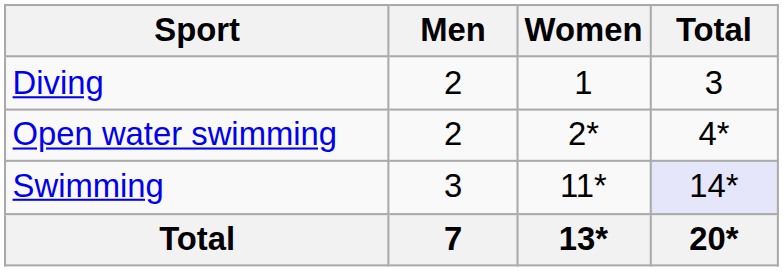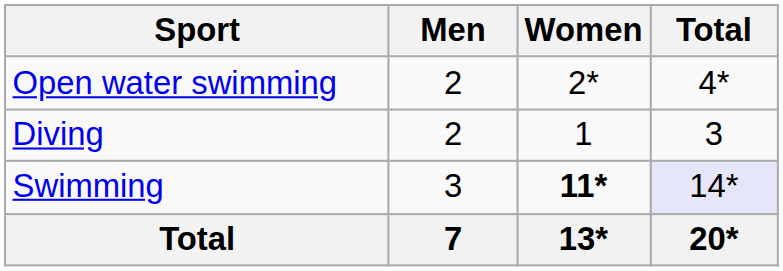 <table class="wikitable sortable" style="text-align:center;">
 <tr>
 <th width=180>Sport</th>
 <th width=55>Men</th>
 <th width=55>Women</th>
 <th width=55>Total</th>
 </tr>
 <tr>
+<td align=left><a href='#'>Open water swimming</a></td>
+<td>2</td>
+<td>2*</td>
+<td>4*</td>
+</tr>
+<tr>
 <td align=left><a href='#'>Diving</a></td>
 <td>2</td>
 <td>1</td>
 <td>3</td>
 </tr>
 <tr>
-<td align=left><a href='#'>Open water swimming</a></td>
-<td>2</td>
-<td>2*</td>
-<td>4*</td>
-</tr>
-<tr>
 <td align=left><a href='#'>Swimming</a></td>
 <td>3</td>
-<td>11*</td>
+<td><strong>11*</strong></td>
 <td style="background: lavender;">14*</td>
 </tr>
 <tr>
 <th>Total</th>
 <th>7</th>
 <th>13*</th>
 <th>20*</th>
 </tr>
 </table>
